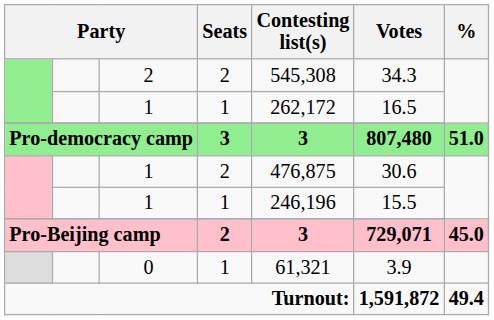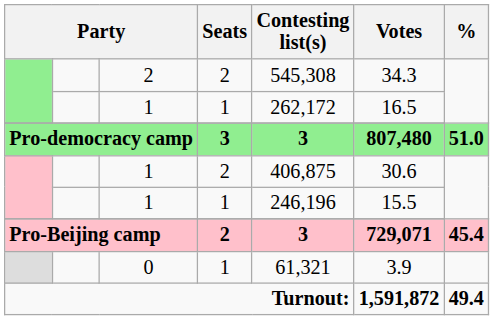 <table class="wikitable">
 <tr>
 <th colspan="3" rowspan="1" align="center">Party</th>
 <th align="center">Seats</th>
 <th align="center">Contesting<br>list(s)</th>
 <th align="center">Votes</th>
 <th align="center">%</th>
 </tr>
 <tr>
 <td bgcolor="LightGreen" rowspan="2"></td>
 <td></td>
 <td align="center">2</td>
 <td align="center">2</td>
 <td align="center">545,308</td>
 <td align="center">34.3</td>
 </tr>
 <tr>
 <td></td>
 <td align="center">1</td>
 <td align="center">1</td>
 <td align="center">262,172</td>
 <td align="center">16.5</td>
 </tr>
 <tr>
 </tr>
 <tr bgcolor="LightGreen">
 <td colspan=3><strong>Pro-democracy camp</strong></td>
 <td align="center"><strong>3</strong></td>
 <td align="center"><strong>3</strong></td>
 <td align="center"><strong>807,480</strong></td>
 <td align="center"><strong>51.0</strong></td>
 </tr>
 <tr>
 <td bgcolor="Pink" rowspan="2"></td>
 <td></td>
 <td align="center">1</td>
 <td align="center">2</td>
-<td align="center">476,875</td>
+<td align="center">406,875</td>
 <td align="center">30.6</td>
 </tr>
 <tr>
 <td></td>
 <td align="center">1</td>
 <td align="center">1</td>
 <td align="center">246,196</td>
 <td align="center">15.5</td>
 </tr>
 <tr>
 </tr>
 <tr bgcolor="Pink">
 <td colspan=3><strong>Pro-Beijing camp</strong></td>
 <td align="center"><strong>2</strong></td>
 <td align="center"><strong>3</strong></td>
 <td align="center"><strong>729,071</strong></td>
-<td align="center"><strong>45.0</strong></td>
+<td align="center"><strong>45.4</strong></td>
 </tr>
 <tr>
 <td bgcolor="#DDDDDD"></td>
 <td></td>
 <td align="center">0</td>
 <td align="center">1</td>
 <td align="center">61,321</td>
 <td align="center">3.9</td>
 </tr>
 <tr>
 <td colspan="5" rowspan="1" align="right"><strong>Turnout:</strong></td>
 <td align="center"><strong>1,591,872</strong></td>
 <td align="center"><strong>49.4</strong></td>
 </tr>
 </table>
